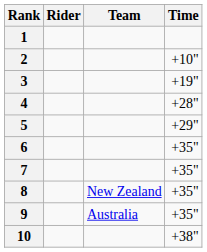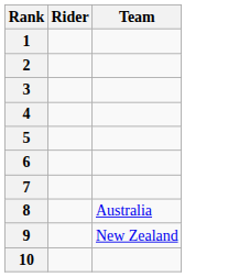 <table class="wikitable">
 <tr>
 <th scope="col">Rank</th>
 <th scope="col">Rider</th>
 <th scope="col">Team</th>
-<th scope="col">Time</th>
 </tr>
 <tr>
 <th scope="row">1</th>
 <td></td>
 <td></td>
-<td style="text-align:right;"></td>
 </tr>
 <tr>
 <th scope="row">2</th>
 <td></td>
 <td></td>
-<td style="text-align:right;">+10"</td>
 </tr>
 <tr>
 <th scope="row">3</th>
 <td></td>
 <td></td>
-<td style="text-align:right;">+19"</td>
 </tr>
 <tr>
 <th scope="row">4</th>
 <td></td>
 <td></td>
-<td style="text-align:right;">+28"</td>
 </tr>
 <tr>
 <th scope="row">5</th>
 <td></td>
 <td></td>
-<td style="text-align:right;">+29"</td>
 </tr>
 <tr>
 <th>6</th>
 <td></td>
 <td></td>
-<td style="text-align:right;">+35"</td>
 </tr>
 <tr>
 <th>7</th>
 <td></td>
 <td></td>
-<td style="text-align:right;">+35"</td>
 </tr>
 <tr>
 <th>8</th>
 <td></td>
-<td><a href='#'>New Zealand</a></td>
-<td style="text-align:right;">+35"</td>
+<td><a href='#'>Australia</a></td>
 </tr>
 <tr>
 <th>9</th>
 <td></td>
-<td><a href='#'>Australia</a></td>
-<td style="text-align:right;">+35"</td>
+<td><a href='#'>New Zealand</a></td>
 </tr>
 <tr>
 <th>10</th>
 <td></td>
 <td></td>
-<td style="text-align:right;">+38"</td>
 </tr>
 </table>
